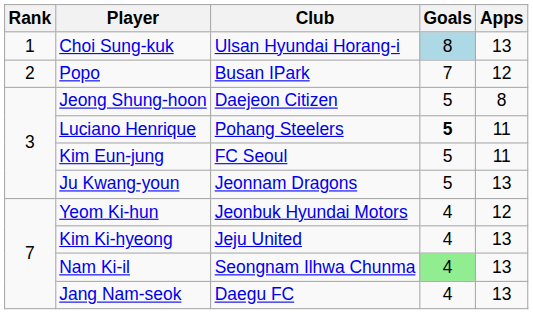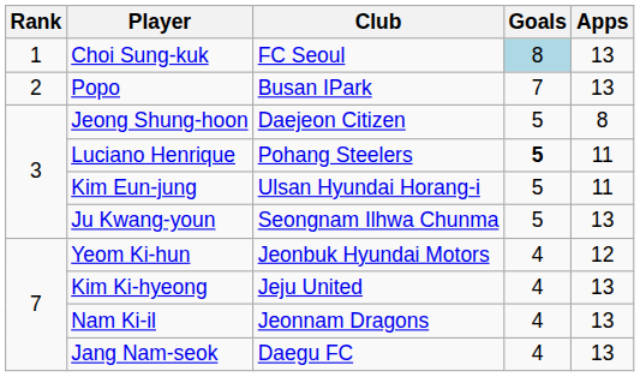 <table class="wikitable">
 <tr>
 <th>Rank</th>
 <th>Player</th>
 <th>Club</th>
 <th>Goals</th>
 <th>Apps</th>
 </tr>
 <tr>
 <td align=center>1</td>
 <td> <a href='#'>Choi Sung-kuk</a></td>
-<td><a href='#'>Ulsan Hyundai Horang-i</a></td>
+<td><a href='#'>FC Seoul</a></td>
 <td align=center style="background: lightblue;">8</td>
 <td align=center>13</td>
 </tr>
 <tr>
 <td align=center>2</td>
 <td> <a href='#'>Popo</a></td>
 <td><a href='#'>Busan IPark</a></td>
 <td align=center>7</td>
-<td align=center>12</td>
+<td align=center>13</td>
 </tr>
 <tr>
 <td rowspan="4" align=center>3</td>
 <td> <a href='#'>Jeong Shung-hoon</a></td>
 <td><a href='#'>Daejeon Citizen</a></td>
 <td align=center>5</td>
 <td align=center>8</td>
 </tr>
 <tr>
 <td> <a href='#'>Luciano Henrique</a></td>
 <td><a href='#'>Pohang Steelers</a></td>
 <td align=center><strong>5</strong></td>
 <td align=center>11</td>
 </tr>
 <tr>
 <td> <a href='#'>Kim Eun-jung</a></td>
-<td><a href='#'>FC Seoul</a></td>
+<td><a href='#'>Ulsan Hyundai Horang-i</a></td>
 <td align=center>5</td>
 <td align=center>11</td>
 </tr>
 <tr>
 <td> <a href='#'>Ju Kwang-youn</a></td>
-<td><a href='#'>Jeonnam Dragons</a></td>
+<td><a href='#'>Seongnam Ilhwa Chunma</a></td>
 <td align=center>5</td>
 <td align=center>13</td>
 </tr>
 <tr>
 <td rowspan="4" align=center>7</td>
 <td> <a href='#'>Yeom Ki-hun</a></td>
 <td><a href='#'>Jeonbuk Hyundai Motors</a></td>
 <td align=center>4</td>
 <td align=center>12</td>
 </tr>
 <tr>
 <td> <a href='#'>Kim Ki-hyeong</a></td>
 <td><a href='#'>Jeju United</a></td>
 <td align=center>4</td>
 <td align=center>13</td>
 </tr>
 <tr>
 <td> <a href='#'>Nam Ki-il</a></td>
-<td><a href='#'>Seongnam Ilhwa Chunma</a></td>
-<td align=center style="background: lightgreen;">4</td>
+<td><a href='#'>Jeonnam Dragons</a></td>
+<td align=center>4</td>
 <td align=center>13</td>
 </tr>
 <tr>
 <td> <a href='#'>Jang Nam-seok</a></td>
 <td><a href='#'>Daegu FC</a></td>
 <td align=center>4</td>
 <td align=center>13</td>
 </tr>
 </table>
